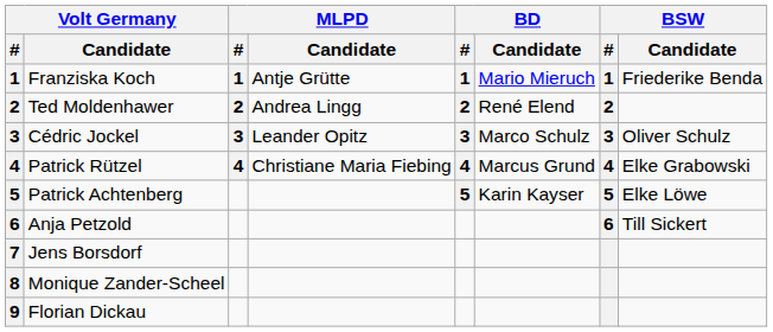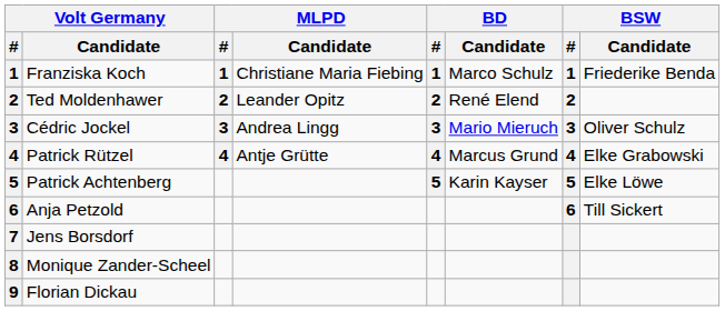 <table class="wikitable">
 <tr>
 <th colspan="2"><a href='#'>Volt Germany</a></th>
 <th colspan="2"><a href='#'>MLPD</a></th>
 <th colspan="2"><a href='#'>BD</a></th>
 <th colspan="2"><a href='#'>BSW</a></th>
 </tr>
 <tr>
 <th>#</th>
 <th>Candidate</th>
 <th>#</th>
 <th>Candidate</th>
 <th>#</th>
 <th>Candidate</th>
 <th>#</th>
 <th>Candidate</th>
 </tr>
 <tr>
 <th colspan="1">1</th>
 <td colspan="1">Franziska Koch</td>
 <th colspan="1">1</th>
-<td colspan="1">Antje Grütte</td>
+<td colspan="1">Christiane Maria Fiebing</td>
 <th colspan="1">1</th>
-<td colspan="1"><a href='#'>Mario Mieruch</a></td>
+<td colspan="1">Marco Schulz</td>
 <th colspan="1">1</th>
 <td colspan="1">Friederike Benda</td>
 </tr>
 <tr>
 <th colspan="1">2</th>
 <td colspan="1">Ted Moldenhawer</td>
 <th colspan="1">2</th>
-<td colspan="1">Andrea Lingg</td>
+<td colspan="1">Leander Opitz</td>
 <th colspan="1">2</th>
 <td colspan="1">René Elend</td>
 <th colspan="1">2</th>
 <td colspan="1"></td>
 </tr>
 <tr>
 <th colspan="1">3</th>
 <td colspan="1">Cédric Jockel</td>
 <th colspan="1">3</th>
-<td colspan="1">Leander Opitz</td>
+<td colspan="1">Andrea Lingg</td>
 <th colspan="1">3</th>
-<td colspan="1">Marco Schulz</td>
+<td colspan="1"><a href='#'>Mario Mieruch</a></td>
 <th colspan="1">3</th>
 <td colspan="1">Oliver Schulz</td>
 </tr>
 <tr>
 <th colspan="1">4</th>
 <td colspan="1">Patrick Rützel</td>
 <th colspan="1">4</th>
-<td colspan="1">Christiane Maria Fiebing</td>
+<td colspan="1">Antje Grütte</td>
 <th colspan="1">4</th>
 <td colspan="1">Marcus Grund</td>
 <th colspan="1">4</th>
 <td colspan="1">Elke Grabowski</td>
 </tr>
 <tr>
 <th colspan="1">5</th>
 <td colspan="1">Patrick Achtenberg</td>
 <td colspan="1"></td>
 <td colspan="1"></td>
 <th colspan="1">5</th>
 <td colspan="1">Karin Kayser</td>
 <th colspan="1">5</th>
 <td colspan="1">Elke Löwe</td>
 </tr>
 <tr>
 <th colspan="1">6</th>
 <td colspan="1">Anja Petzold</td>
 <td colspan="1"></td>
 <td colspan="1"></td>
 <td colspan="1"></td>
 <td colspan="1"></td>
 <th colspan="1">6</th>
 <td>Till Sickert</td>
 </tr>
 <tr>
 <th colspan="1">7</th>
 <td colspan="1">Jens Borsdorf</td>
 <td colspan="1"></td>
 <td colspan="1"></td>
 <td colspan="1"></td>
 <td colspan="1"></td>
 <th></th>
 <td></td>
 </tr>
 <tr>
 <th colspan="1">8</th>
 <td colspan="1">Monique Zander-Scheel</td>
 <td colspan="1"></td>
 <td colspan="1"></td>
 <td colspan="1"></td>
 <td colspan="1"></td>
 <th></th>
 <td></td>
 </tr>
 <tr>
 <th colspan="1">9</th>
 <td colspan="1">Florian Dickau</td>
 <td colspan="1"></td>
 <td colspan="1"></td>
 <td colspan="1"></td>
 <td colspan="1"></td>
 <th></th>
 <td></td>
 </tr>
 </table>
